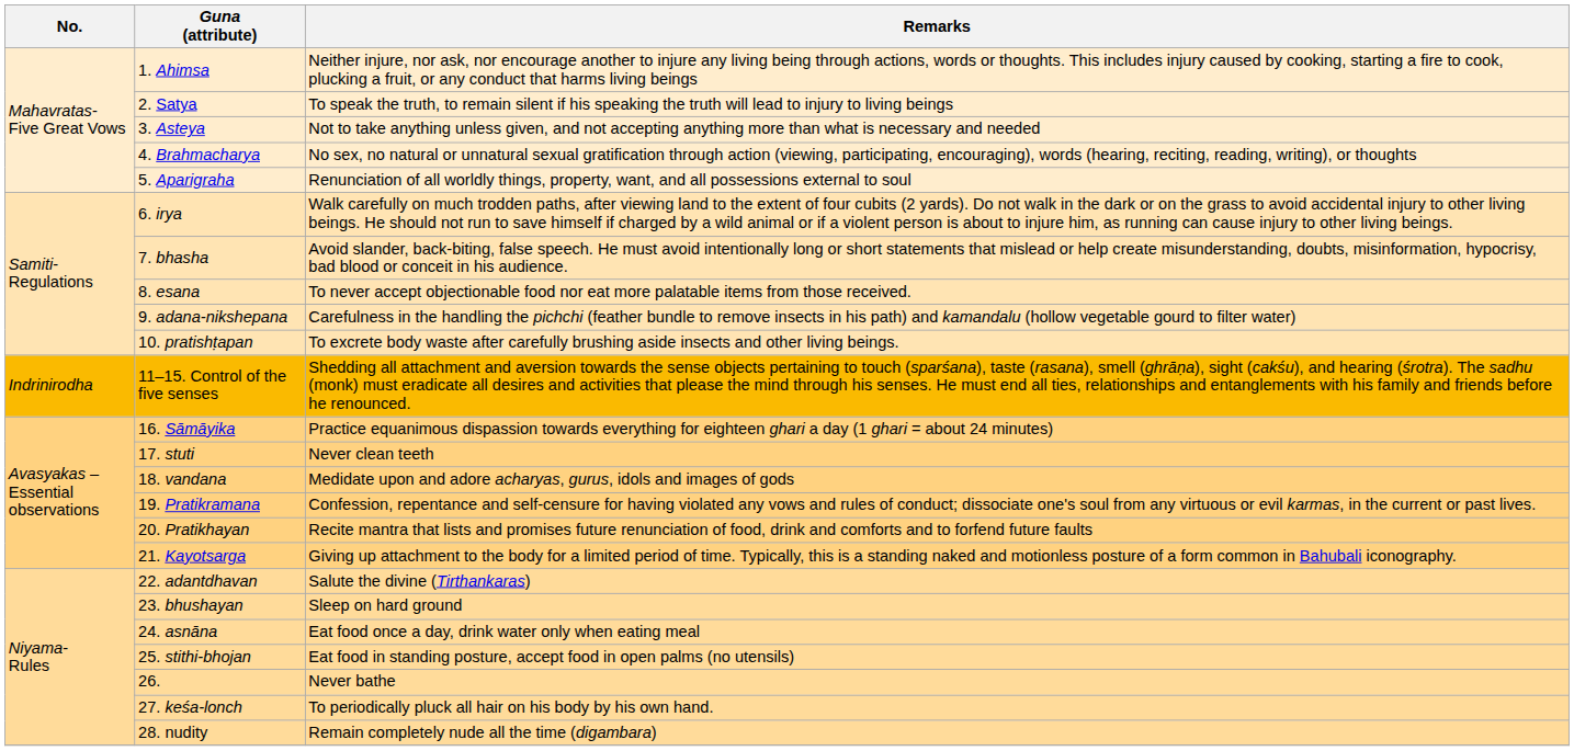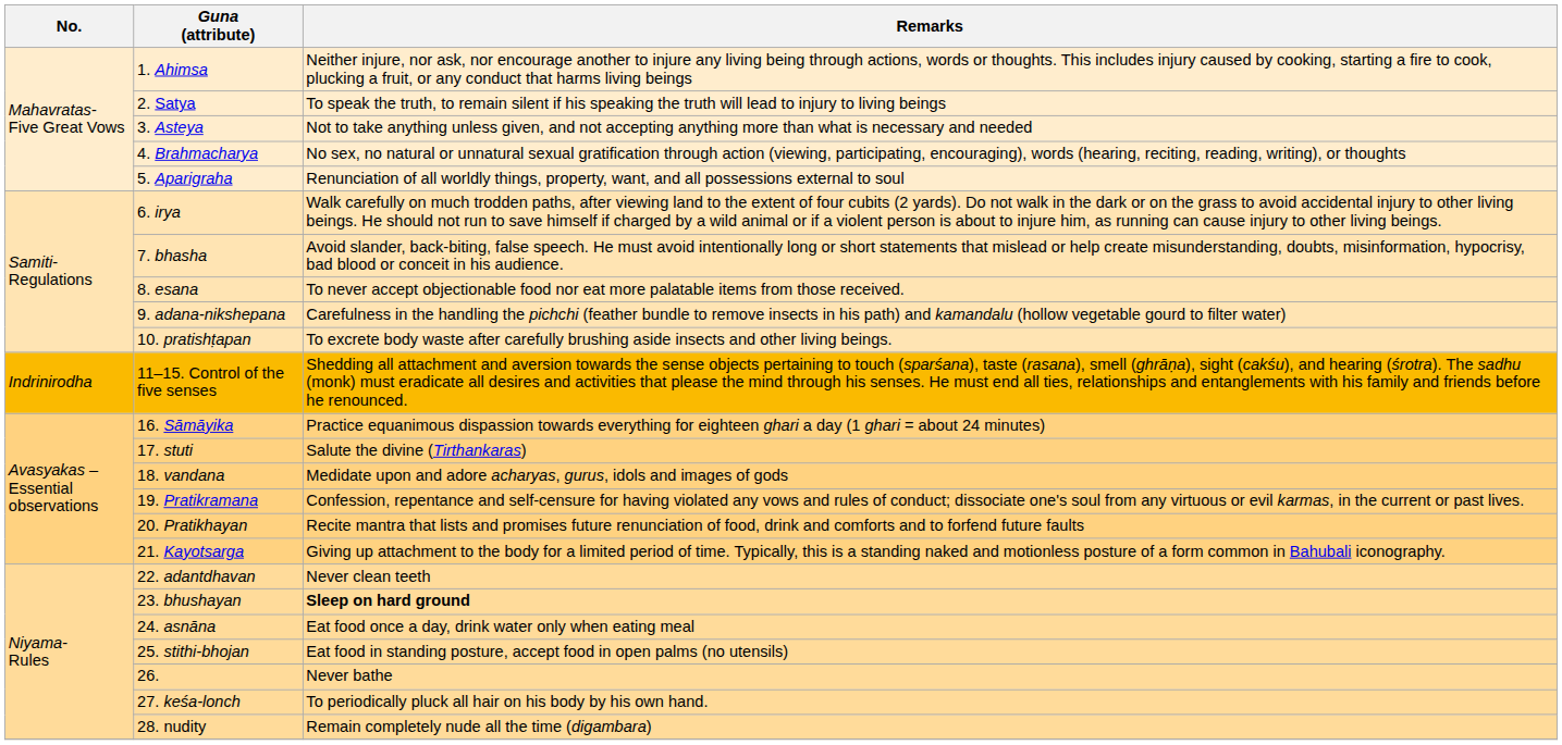 <table class="wikitable">
 <tr>
 <th>No.</th>
 <th><em>Guna</em><br>(attribute)</th>
 <th>Remarks</th>
 </tr>
 <tr style="background:#ffedcd;">
 <td rowspan="5"><em>Mahavratas</em>-<br> Five Great Vows</td>
 <td>1. <em><a href='#'>Ahimsa</a></em></td>
 <td>Neither injure, nor ask, nor encourage another to injure any living being through actions, words or thoughts. This includes injury caused by cooking, starting a fire to cook, plucking a fruit, or any conduct that harms living beings</td>
 </tr>
 <tr style="background:#ffedcd;">
 <td>2. <a href='#'>Satya</a></td>
 <td>To speak the truth, to remain silent if his speaking the truth will lead to injury to living beings</td>
 </tr>
 <tr style="background:#ffedcd;">
 <td>3. <em><a href='#'>Asteya</a></em></td>
 <td>Not to take anything unless given, and not accepting anything more than what is necessary and needed</td>
 </tr>
 <tr style="background:#ffedcd;">
 <td>4. <em><a href='#'>Brahmacharya</a></em></td>
 <td>No sex, no natural or unnatural sexual gratification through action (viewing, participating, encouraging), words (hearing, reciting, reading, writing), or thoughts</td>
 </tr>
 <tr style="background:#ffedcd;">
 <td>5. <em><a href='#'>Aparigraha</a></em></td>
 <td>Renunciation of all worldly things, property, want, and all possessions external to soul</td>
 </tr>
 <tr style="background:#ffe4b3;">
 <td rowspan="5"><em>Samiti</em>-<br> Regulations</td>
 <td>6. <em>irya</em></td>
 <td>Walk carefully on much trodden paths, after viewing land to the extent of four cubits (2 yards). Do not walk in the dark or on the grass to avoid accidental injury to other living beings. He should not run to save himself if charged by a wild animal or if a violent person is about to injure him, as running can cause injury to other living beings.</td>
 </tr>
 <tr style="background:#ffe4b3;">
 <td>7. <em>bhasha</em></td>
 <td>Avoid slander, back-biting, false speech. He must avoid intentionally long or short statements that mislead or help create misunderstanding, doubts, misinformation, hypocrisy, bad blood or conceit in his audience.</td>
 </tr>
 <tr style="background:#ffe4b3;">
 <td>8. <em>esana</em></td>
 <td>To never accept objectionable food nor eat more palatable items from those received.</td>
 </tr>
 <tr style="background:#ffe4b3;">
 <td>9. <em>adana-nikshepana</em></td>
 <td>Carefulness in the handling the <em>pichchi</em> (feather bundle to remove insects in his path) and <em>kamandalu</em> (hollow vegetable gourd to filter water)</td>
 </tr>
 <tr style="background:#ffe4b3;">
 <td>10. <em>pratishṭapan</em></td>
 <td>To excrete body waste after carefully brushing aside insects and other living beings.</td>
 </tr>
 <tr style="background:#faba00;">
 <td rowspan="1"><em>Indrinirodha</em></td>
 <td>11–15. Control of the five senses</td>
 <td>Shedding all attachment and aversion towards the sense objects pertaining to touch (<em>sparśana</em>), taste (<em>rasana</em>), smell (<em>ghrāṇa</em>), sight (<em>cakśu</em>), and hearing (<em>śrotra</em>). The <em>sadhu</em> (monk) must eradicate all desires and activities that please the mind through his senses. He must end all ties, relationships and entanglements with his family and friends before he renounced.</td>
 </tr>
 <tr style="background:#ffd280;">
 <td rowspan="6"><em>Avasyakas</em> –<br>Essential observations</td>
 <td>16. <em><a href='#'>Sāmāyika</a></em></td>
 <td>Practice equanimous dispassion towards everything for eighteen <em>ghari</em> a day (1 <em>ghari</em> = about 24 minutes)</td>
 </tr>
 <tr style="background:#ffd280;">
 <td>17. <em>stuti</em></td>
-<td>Never clean teeth</td>
+<td>Salute the divine (<em><a href='#'>Tirthankaras</a></em>)</td>
 </tr>
 <tr style="background:#ffd280;">
 <td>18. <em>vandana</em></td>
 <td>Medidate upon and adore <em>acharyas</em>, <em>gurus</em>, idols and images of gods</td>
 </tr>
 <tr style="background:#ffd280;">
 <td>19. <em><a href='#'>Pratikramana</a></em></td>
 <td>Confession, repentance and self-censure for having violated any vows and rules of conduct; dissociate one's soul from any virtuous or evil <em>karmas</em>, in the current or past lives.</td>
 </tr>
 <tr style="background:#ffd280;">
 <td>20. <em>Pratikhayan</em></td>
 <td>Recite mantra that lists and promises future renunciation of food, drink and comforts and to forfend future faults</td>
 </tr>
 <tr style="background:#ffd280;">
 <td>21. <em><a href='#'>Kayotsarga</a></em></td>
 <td>Giving up attachment to the body for a limited period of time. Typically, this is a standing naked and motionless posture of a form common in <a href='#'>Bahubali</a> iconography.</td>
 </tr>
 <tr style="background:#ffdb9a;">
 <td rowspan="7"><em>Niyama</em>-<br> Rules</td>
 <td>22. <em>adantdhavan</em></td>
-<td>Salute the divine (<em><a href='#'>Tirthankaras</a></em>)</td>
+<td>Never clean teeth</td>
 </tr>
 <tr style="background:#ffdb9a;">
 <td>23. <em>bhushayan</em></td>
-<td>Sleep on hard ground</td>
+<td><strong>Sleep on hard ground</strong></td>
 </tr>
 <tr style="background:#ffdb9a;">
 <td>24. <em>asnāna</em></td>
 <td>Eat food once a day, drink water only when eating meal</td>
 </tr>
 <tr style="background:#ffdb9a;">
 <td>25. <em>stithi-bhojan</em></td>
 <td>Eat food in standing posture, accept food in open palms (no utensils)</td>
 </tr>
 <tr style="background:#ffdb9a;">
 <td>26. <em></em></td>
 <td>Never bathe</td>
 </tr>
 <tr style="background:#ffdb9a;">
 <td>27. <em>keśa-lonch</em></td>
 <td>To periodically pluck all hair on his body by his own hand.</td>
 </tr>
 <tr style="background:#ffdb9a;">
 <td>28. nudity</td>
 <td>Remain completely nude all the time (<em>digambara</em>)</td>
 </tr>
 <tr style="background:#ffdb9a;">
 </tr>
 </table>
